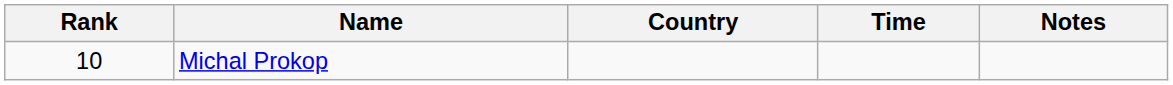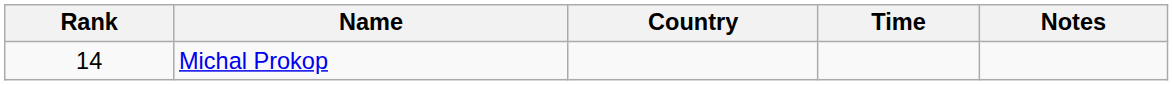 <table class="wikitable sortable" style="text-align:center" width=50%>
 <tr>
 <th>Rank</th>
 <th>Name</th>
 <th>Country</th>
 <th>Time</th>
 <th>Notes</th>
 </tr>
 <tr>
-<td>10</td>
+<td>14</td>
 <td align=left><a href='#'>Michal Prokop</a></td>
 <td align=left></td>
 <td></td>
 <td></td>
 </tr>
 </table>
